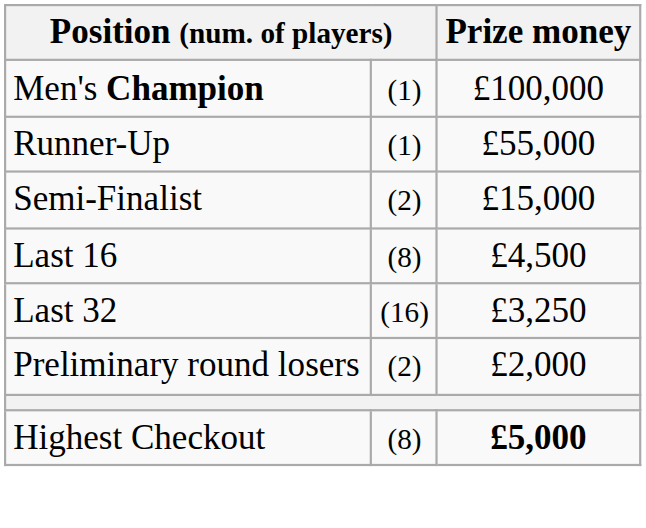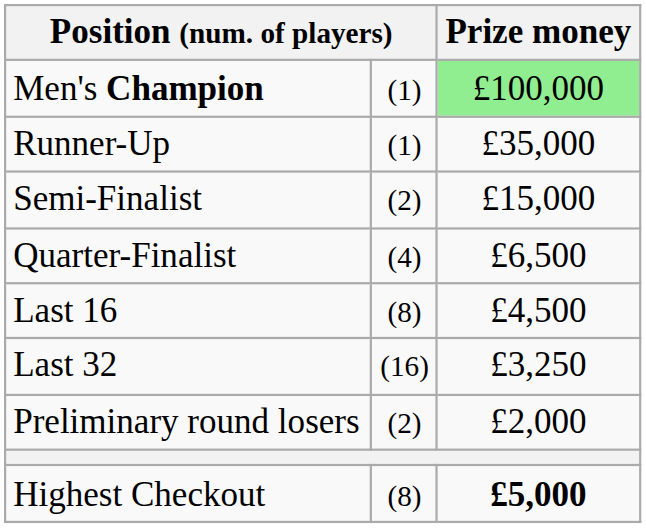 <table class="wikitable">
 <tr>
 <th colspan=2 width=190px>Position <small>(num. of players)</small></th>
 <th>Prize money</th>
 </tr>
 <tr>
 <td>Men's <strong>Champion</strong></td>
 <td align=center><small>(1)</small></td>
-<td align=center>£100,000</td>
+<td align=center style="background: lightgreen;">£100,000</td>
 </tr>
 <tr>
 <td>Runner-Up</td>
 <td align=center><small>(1)</small></td>
-<td align=center>£55,000</td>
+<td align=center>£35,000</td>
 </tr>
 <tr>
 <td>Semi-Finalist</td>
 <td align=center><small>(2)</small></td>
 <td align=center>£15,000</td>
+</tr>
+<tr>
+<td>Quarter-Finalist</td>
+<td align=center><small>(4)</small></td>
+<td align=center>£6,500</td>
 </tr>
 <tr>
 <td>Last 16</td>
 <td align=center><small>(8)</small></td>
 <td align=center>£4,500</td>
 </tr>
 <tr>
 <td>Last 32</td>
 <td align=center><small>(16)</small></td>
 <td align=center>£3,250</td>
 </tr>
 <tr>
 <td>Preliminary round losers</td>
 <td align=center><small>(2)</small></td>
 <td align=center>£2,000</td>
 </tr>
 <tr>
 <th colspan=3></th>
 </tr>
 <tr>
 <td>Highest Checkout</td>
 <td align=center><small>(8)</small></td>
 <td align=center><strong>£5,000</strong></td>
 </tr>
 </table>
